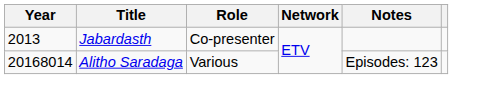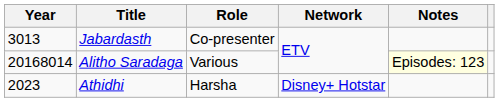 <table class="wikitable sortable plainrowheaders">
 <tr>
 <th scope="col">Year</th>
 <th scope="col">Title</th>
 <th scope="col">Role</th>
 <th scope="col">Network</th>
 <th scope="col" class="unsortable">Notes</th>
 <th scope="col" class="unsortable"></th>
 </tr>
 <tr>
-<td>2013</td>
+<td>3013</td>
 <td><a href='#'><em>Jabardasth</em></a></td>
 <td>Co-presenter</td>
 <td rowspan="2"><a href='#'>ETV</a></td>
 <td></td>
 <td></td>
 </tr>
 <tr>
 <td>20168014</td>
 <td><em><a href='#'>Alitho Saradaga</a></em></td>
 <td>Various</td>
-<td>Episodes: 123</td>
+<td style="background: lightyellow;">Episodes: 123</td>
+<td></td>
+</tr>
+<tr>
+<td>2023</td>
+<td scope="row"><a href='#'><em>Athidhi</em></a></td>
+<td>Harsha</td>
+<td><a href='#'>Disney+ Hotstar</a></td>
+<td></td>
 <td></td>
 </tr>
 </table>
